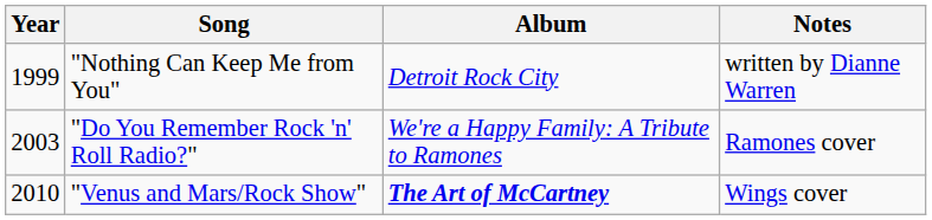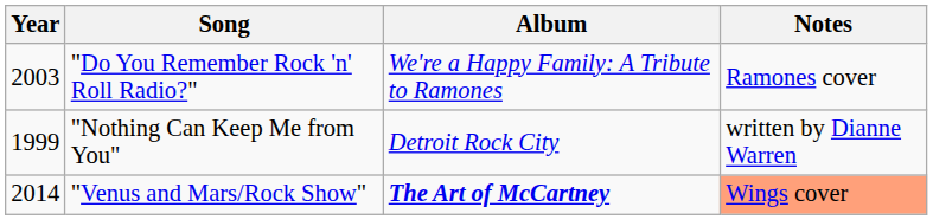 <table class="wikitable">
 <tr>
 <th>Year</th>
 <th>Song</th>
 <th>Album</th>
 <th>Notes</th>
 </tr>
 <tr>
+<td>2003</td>
+<td>"<a href='#'>Do You Remember Rock 'n' Roll Radio?</a>"</td>
+<td><em><a href='#'>We're a Happy Family: A Tribute to Ramones</a></em></td>
+<td><a href='#'>Ramones</a> cover</td>
+</tr>
+<tr>
 <td>1999</td>
 <td>"Nothing Can Keep Me from You"</td>
 <td><em><a href='#'>Detroit Rock City</a></em></td>
 <td>written by <a href='#'>Dianne Warren</a></td>
 </tr>
 <tr>
-<td>2003</td>
-<td>"<a href='#'>Do You Remember Rock 'n' Roll Radio?</a>"</td>
-<td><em><a href='#'>We're a Happy Family: A Tribute to Ramones</a></em></td>
-<td><a href='#'>Ramones</a> cover</td>
-</tr>
-<tr>
-<td>2010</td>
+<td>2014</td>
 <td>"<a href='#'>Venus and Mars/Rock Show</a>"</td>
 <td><strong><em><a href='#'>The Art of McCartney</a></em></strong></td>
-<td><a href='#'>Wings</a> cover</td>
+<td style="background: lightsalmon;"><a href='#'>Wings</a> cover</td>
 </tr>
 </table>
